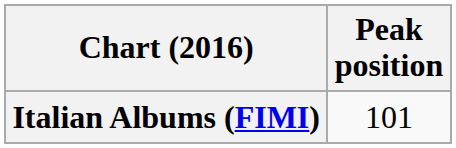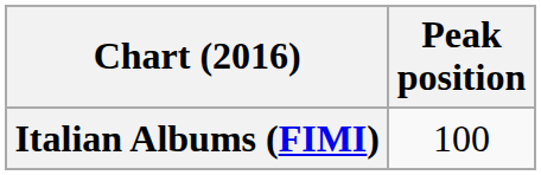 <table class="wikitable sortable plainrowheaders" style="text-align:center">
 <tr>
 <th scope="col">Chart (2016)</th>
 <th scope="col">Peak<br> position</th>
 </tr>
 <tr>
 <th scope="row">Italian Albums (<a href='#'>FIMI</a>)</th>
-<td>101</td>
+<td>100</td>
 </tr>
 <tr>
 </tr>
 </table>
